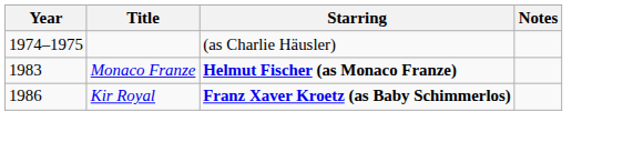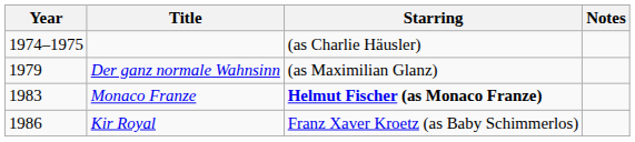 <table class="wikitable sortable">
 <tr>
 <th>Year</th>
 <th>Title</th>
 <th>Starring</th>
 <th class="unsortable">Notes</th>
 </tr>
 <tr>
 <td>1974–1975</td>
 <td><em></em></td>
 <td> (as Charlie Häusler)</td>
 <td></td>
 </tr>
 <tr>
+<td>1979</td>
+<td><em><a href='#'>Der ganz normale Wahnsinn</a></em></td>
+<td> (as Maximilian Glanz)</td>
+<td></td>
+</tr>
+<tr>
 <td>1983</td>
 <td><em><a href='#'>Monaco Franze</a></em></td>
 <td><strong><a href='#'>Helmut Fischer</a> (as Monaco Franze)</strong></td>
 <td></td>
 </tr>
 <tr>
 <td>1986</td>
 <td><em><a href='#'>Kir Royal</a></em></td>
-<td><strong><a href='#'>Franz Xaver Kroetz</a> (as Baby Schimmerlos)</strong></td>
+<td><a href='#'>Franz Xaver Kroetz</a> (as Baby Schimmerlos)</td>
 <td></td>
 </tr>
 </table>
